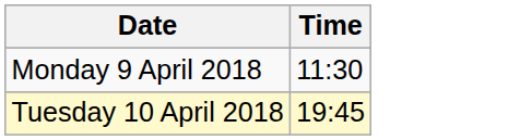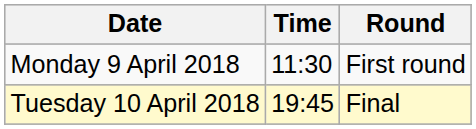 <table class="wikitable">
 <tr>
 <th>Date</th>
 <th>Time</th>
+<th>Round</th>
 </tr>
 <tr>
 <td>Monday 9 April 2018</td>
 <td>11:30</td>
+<td>First round</td>
 </tr>
 <tr>
 <td style=background:lemonchiffon>Tuesday 10 April 2018</td>
 <td style=background:lemonchiffon>19:45</td>
+<td style=background:lemonchiffon>Final</td>
 </tr>
 </table>
